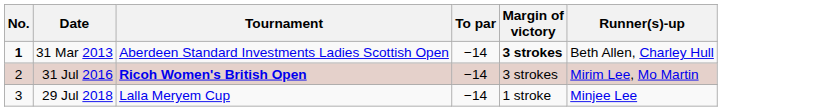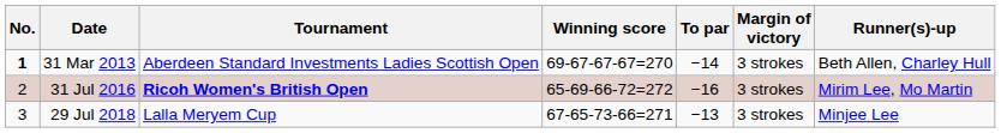 <table class="wikitable" style="font-size:95%;">
 <tr>
 <th>No.</th>
 <th>Date</th>
 <th>Tournament</th>
+<th>Winning score</th>
 <th>To par</th>
 <th>Margin of<br>victory</th>
 <th>Runner(s)-up</th>
 </tr>
 <tr>
 <td align=center><strong>1</strong></td>
 <td align=right>31 Mar <a href='#'>2013</a></td>
 <td><a href='#'>Aberdeen Standard Investments Ladies Scottish Open</a></td>
+<td align=right>69-67-67-67=270</td>
 <td align=center>−14</td>
-<td><strong>3 strokes</strong></td>
+<td>3 strokes</td>
 <td> Beth Allen,  <a href='#'>Charley Hull</a></td>
 </tr>
 <tr style="background:#e5d1cb;">
 <td align=center>2</td>
 <td align=right>31 Jul <a href='#'>2016</a></td>
 <td><strong><a href='#'>Ricoh Women's British Open</a></strong></td>
-<td align=center>−14</td>
+<td align=right>65-69-66-72=272</td>
+<td align=center>−16</td>
 <td>3 strokes</td>
 <td> <a href='#'>Mirim Lee</a>,  <a href='#'>Mo Martin</a></td>
 </tr>
 <tr>
 <td align=center>3</td>
 <td align=right>29 Jul <a href='#'>2018</a></td>
 <td><a href='#'>Lalla Meryem Cup</a></td>
-<td align=center>−14</td>
-<td>1 stroke</td>
+<td align=right>67-65-73-66=271</td>
+<td align=center>−13</td>
+<td>3 strokes</td>
 <td> <a href='#'>Minjee Lee</a></td>
 </tr>
 </table>
